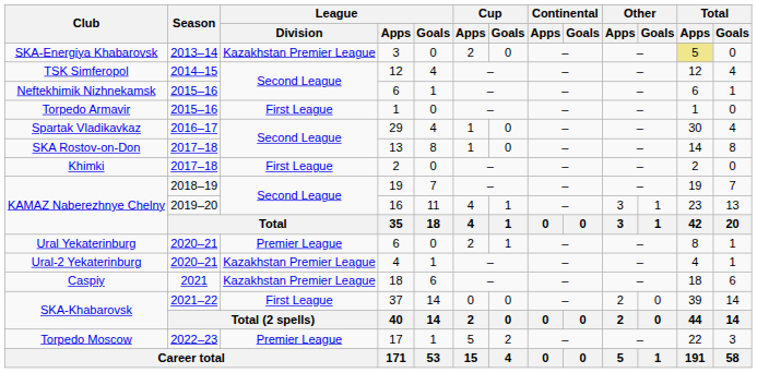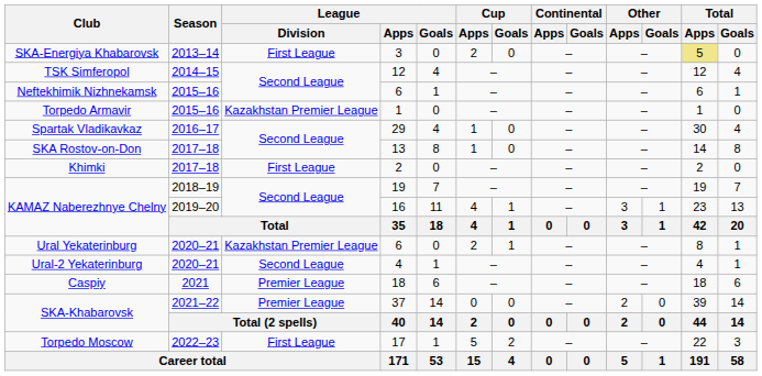 <table class="wikitable" style="text-align: center;">
 <tr>
 <th rowspan=2>Club</th>
 <th rowspan=2>Season</th>
 <th colspan=3>League</th>
 <th colspan=2>Cup</th>
 <th colspan=2>Continental</th>
 <th colspan=2>Other</th>
 <th colspan=2>Total</th>
 </tr>
 <tr>
 <th>Division</th>
 <th>Apps</th>
 <th>Goals</th>
 <th>Apps</th>
 <th>Goals</th>
 <th>Apps</th>
 <th>Goals</th>
 <th>Apps</th>
 <th>Goals</th>
 <th>Apps</th>
 <th>Goals</th>
 </tr>
 <tr>
 <td><a href='#'>SKA-Energiya Khabarovsk</a></td>
 <td><a href='#'>2013–14</a></td>
-<td><a href='#'>Kazakhstan Premier League</a></td>
+<td><a href='#'>First League</a></td>
 <td>3</td>
 <td>0</td>
 <td>2</td>
 <td>0</td>
 <td colspan=2>–</td>
 <td colspan=2>–</td>
 <td style="background: khaki;">5</td>
 <td>0</td>
 </tr>
 <tr>
 <td><a href='#'>TSK Simferopol</a></td>
 <td><a href='#'>2014–15</a></td>
 <td rowspan="2"><a href='#'>Second League</a></td>
 <td>12</td>
 <td>4</td>
 <td colspan=2>–</td>
 <td colspan=2>–</td>
 <td colspan=2>–</td>
 <td>12</td>
 <td>4</td>
 </tr>
 <tr>
 <td><a href='#'>Neftekhimik Nizhnekamsk</a></td>
 <td><a href='#'>2015–16</a></td>
 <td>6</td>
 <td>1</td>
 <td colspan=2>–</td>
 <td colspan=2>–</td>
 <td colspan=2>–</td>
 <td>6</td>
 <td>1</td>
 </tr>
 <tr>
 <td><a href='#'>Torpedo Armavir</a></td>
 <td><a href='#'>2015–16</a></td>
-<td><a href='#'>First League</a></td>
+<td><a href='#'>Kazakhstan Premier League</a></td>
 <td>1</td>
 <td>0</td>
 <td colspan=2>–</td>
 <td colspan=2>–</td>
 <td colspan=2>–</td>
 <td>1</td>
 <td>0</td>
 </tr>
 <tr>
 <td><a href='#'>Spartak Vladikavkaz</a></td>
 <td><a href='#'>2016–17</a></td>
 <td rowspan="2"><a href='#'>Second League</a></td>
 <td>29</td>
 <td>4</td>
 <td>1</td>
 <td>0</td>
 <td colspan=2>–</td>
 <td colspan=2>–</td>
 <td>30</td>
 <td>4</td>
 </tr>
 <tr>
 <td><a href='#'>SKA Rostov-on-Don</a></td>
 <td><a href='#'>2017–18</a></td>
 <td>13</td>
 <td>8</td>
 <td>1</td>
 <td>0</td>
 <td colspan=2>–</td>
 <td colspan=2>–</td>
 <td>14</td>
 <td>8</td>
 </tr>
 <tr>
 <td><a href='#'>Khimki</a></td>
 <td><a href='#'>2017–18</a></td>
 <td><a href='#'>First League</a></td>
 <td>2</td>
 <td>0</td>
 <td colspan=2>–</td>
 <td colspan=2>–</td>
 <td colspan=2>–</td>
 <td>2</td>
 <td>0</td>
 </tr>
 <tr>
 <td rowspan="3"><a href='#'>KAMAZ Naberezhnye Chelny</a></td>
 <td>2018–19</td>
 <td rowspan="2"><a href='#'>Second League</a></td>
 <td>19</td>
 <td>7</td>
 <td colspan=2>–</td>
 <td colspan=2>–</td>
 <td colspan=2>–</td>
 <td>19</td>
 <td>7</td>
 </tr>
 <tr>
 <td>2019–20</td>
 <td>16</td>
 <td>11</td>
 <td>4</td>
 <td>1</td>
 <td colspan=2>–</td>
 <td>3</td>
 <td>1</td>
 <td>23</td>
 <td>13</td>
 </tr>
 <tr>
 <th colspan=2>Total</th>
 <th>35</th>
 <th>18</th>
 <th>4</th>
 <th>1</th>
 <th>0</th>
 <th>0</th>
 <th>3</th>
 <th>1</th>
 <th>42</th>
 <th>20</th>
 </tr>
 <tr>
 <td><a href='#'>Ural Yekaterinburg</a></td>
 <td><a href='#'>2020–21</a></td>
-<td><a href='#'>Premier League</a></td>
+<td><a href='#'>Kazakhstan Premier League</a></td>
 <td>6</td>
 <td>0</td>
 <td>2</td>
 <td>1</td>
 <td colspan=2>–</td>
 <td colspan=2>–</td>
 <td>8</td>
 <td>1</td>
 </tr>
 <tr>
 <td><a href='#'>Ural-2 Yekaterinburg</a></td>
 <td><a href='#'>2020–21</a></td>
-<td><a href='#'>Kazakhstan Premier League</a></td>
+<td><a href='#'>Second League</a></td>
 <td>4</td>
 <td>1</td>
 <td colspan=2>–</td>
 <td colspan=2>–</td>
 <td colspan=2>–</td>
 <td>4</td>
 <td>1</td>
 </tr>
 <tr>
 <td><a href='#'>Caspiy</a></td>
 <td><a href='#'>2021</a></td>
-<td><a href='#'>Kazakhstan Premier League</a></td>
+<td><a href='#'>Premier League</a></td>
 <td>18</td>
 <td>6</td>
 <td colspan=2>–</td>
 <td colspan=2>–</td>
 <td colspan=2>–</td>
 <td>18</td>
 <td>6</td>
 </tr>
 <tr>
 <td rowspan="2"><a href='#'>SKA-Khabarovsk</a></td>
 <td><a href='#'>2021–22</a></td>
-<td><a href='#'>First League</a></td>
+<td><a href='#'>Premier League</a></td>
 <td>37</td>
 <td>14</td>
 <td>0</td>
 <td>0</td>
 <td colspan=2>–</td>
 <td>2</td>
 <td>0</td>
 <td>39</td>
 <td>14</td>
 </tr>
 <tr>
 <th colspan=2>Total (2 spells)</th>
 <th>40</th>
 <th>14</th>
 <th>2</th>
 <th>0</th>
 <th>0</th>
 <th>0</th>
 <th>2</th>
 <th>0</th>
 <th>44</th>
 <th>14</th>
 </tr>
 <tr>
 <td><a href='#'>Torpedo Moscow</a></td>
 <td><a href='#'>2022–23</a></td>
-<td><a href='#'>Premier League</a></td>
+<td><a href='#'>First League</a></td>
 <td>17</td>
 <td>1</td>
 <td>5</td>
 <td>2</td>
 <td colspan=2>–</td>
 <td colspan=2>–</td>
 <td>22</td>
 <td>3</td>
 </tr>
 <tr>
 <th colspan=3>Career total</th>
 <th>171</th>
 <th>53</th>
 <th>15</th>
 <th>4</th>
 <th>0</th>
 <th>0</th>
 <th>5</th>
 <th>1</th>
 <th>191</th>
 <th>58</th>
 </tr>
 </table>
